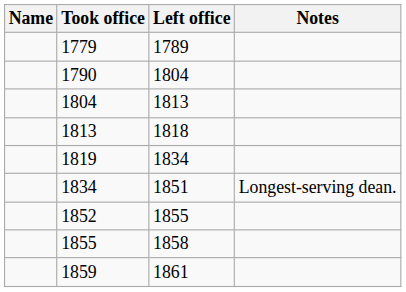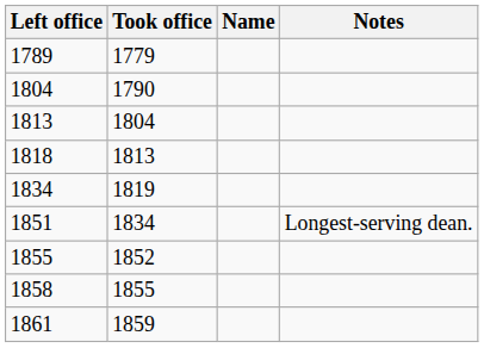 <table class="wikitable">
 <tr>
+<th>Left office</th>
+<th>Took office</th>
 <th>Name</th>
-<th>Took office</th>
-<th>Left office</th>
 <th>Notes</th>
 </tr>
 <tr>
+<td>1789</td>
+<td>1779</td>
 <td></td>
-<td>1779</td>
-<td>1789</td>
 <td></td>
 </tr>
 <tr>
+<td>1804</td>
+<td>1790</td>
 <td></td>
-<td>1790</td>
-<td>1804</td>
 <td></td>
 </tr>
 <tr>
+<td>1813</td>
+<td>1804</td>
 <td></td>
-<td>1804</td>
-<td>1813</td>
 <td></td>
 </tr>
 <tr>
+<td>1818</td>
+<td>1813</td>
 <td></td>
-<td>1813</td>
-<td>1818</td>
 <td></td>
 </tr>
 <tr>
+<td>1834</td>
+<td>1819</td>
 <td></td>
-<td>1819</td>
-<td>1834</td>
 <td></td>
 </tr>
 <tr>
+<td>1851</td>
+<td>1834</td>
 <td></td>
-<td>1834</td>
-<td>1851</td>
 <td>Longest-serving dean.</td>
 </tr>
 <tr>
+<td>1855</td>
+<td>1852</td>
 <td></td>
-<td>1852</td>
-<td>1855</td>
 <td></td>
 </tr>
 <tr>
+<td>1858</td>
+<td>1855</td>
 <td></td>
-<td>1855</td>
-<td>1858</td>
 <td></td>
 </tr>
 <tr>
+<td>1861</td>
+<td>1859</td>
 <td></td>
-<td>1859</td>
-<td>1861</td>
 <td></td>
 </tr>
 </table>
